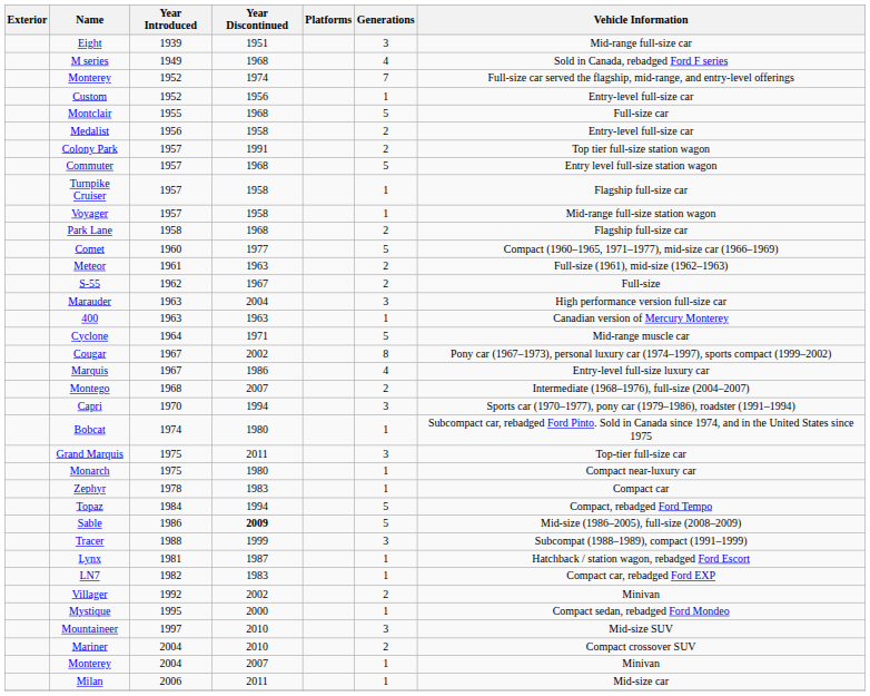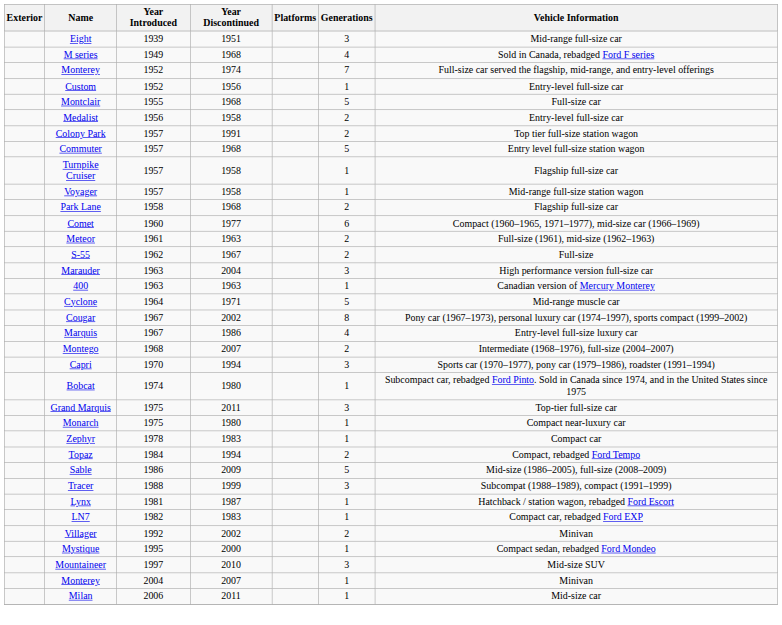 <table class="wikitable sortable" style= "text-align:center"; font-size:px>
 <tr bgcolor=#D0D0D0>
 <th>Exterior</th>
 <th>Name</th>
 <th>Year Introduced</th>
 <th>Year Discontinued</th>
 <th>Platforms</th>
 <th>Generations</th>
 <th>Vehicle Information</th>
 </tr>
 <tr>
 <td></td>
 <td><a href='#'>Eight</a></td>
 <td>1939</td>
 <td align=center>1951</td>
 <td align=center></td>
 <td align=center>3</td>
 <td>Mid-range full-size car</td>
 </tr>
 <tr>
 <td></td>
 <td><a href='#'>M series</a></td>
 <td>1949</td>
 <td align=center>1968</td>
 <td align=center></td>
 <td align=center>4</td>
 <td>Sold in Canada, rebadged <a href='#'>Ford F series</a></td>
 </tr>
 <tr>
 <td></td>
 <td><a href='#'>Monterey</a></td>
 <td>1952</td>
 <td align=center>1974</td>
 <td align=center></td>
 <td align=center>7</td>
 <td>Full-size car served the flagship, mid-range, and entry-level offerings</td>
 </tr>
 <tr>
 <td></td>
 <td><a href='#'>Custom</a></td>
 <td>1952</td>
 <td align=center>1956</td>
 <td align=center></td>
 <td align=center>1</td>
 <td>Entry-level full-size car</td>
 </tr>
 <tr>
 <td></td>
 <td><a href='#'>Montclair</a></td>
 <td>1955</td>
 <td align=center>1968</td>
 <td align=center></td>
 <td align=center>5</td>
 <td>Full-size car</td>
 </tr>
 <tr>
 <td></td>
 <td><a href='#'>Medalist</a></td>
 <td>1956</td>
 <td align=center>1958</td>
 <td align=center></td>
 <td align=center>2</td>
 <td>Entry-level full-size car</td>
 </tr>
 <tr>
 <td></td>
 <td><a href='#'>Colony Park</a></td>
 <td>1957</td>
 <td align=center>1991</td>
 <td align=center></td>
 <td align=center>2</td>
 <td>Top tier full-size station wagon</td>
 </tr>
 <tr>
 <td></td>
 <td><a href='#'>Commuter</a></td>
 <td>1957</td>
 <td align=center>1968</td>
 <td align=center></td>
 <td align=center>5</td>
 <td>Entry level full-size station wagon</td>
 </tr>
 <tr>
 <td></td>
 <td><a href='#'>Turnpike Cruiser</a></td>
 <td>1957</td>
 <td align=center>1958</td>
 <td align=center></td>
 <td align=center>1</td>
 <td>Flagship full-size car</td>
 </tr>
 <tr>
 <td></td>
 <td><a href='#'>Voyager</a></td>
 <td>1957</td>
 <td align=center>1958</td>
 <td align=center></td>
 <td align=center>1</td>
 <td>Mid-range full-size station wagon</td>
 </tr>
 <tr>
 <td></td>
 <td><a href='#'>Park Lane</a></td>
 <td>1958</td>
 <td align=center>1968</td>
 <td align=center></td>
 <td align=center>2</td>
 <td>Flagship full-size car</td>
 </tr>
 <tr>
 <td></td>
 <td><a href='#'>Comet</a></td>
 <td>1960</td>
 <td align=center>1977</td>
 <td align=center></td>
-<td align=center>5</td>
+<td align=center>6</td>
 <td>Compact (1960–1965, 1971–1977), mid-size car (1966–1969)</td>
 </tr>
 <tr>
 <td></td>
 <td><a href='#'>Meteor</a></td>
 <td>1961</td>
 <td align=center>1963</td>
 <td align=center></td>
 <td align=center>2</td>
 <td>Full-size (1961), mid-size (1962–1963)</td>
 </tr>
 <tr>
 <td></td>
 <td><a href='#'>S-55</a></td>
 <td>1962</td>
 <td align=center>1967</td>
 <td align=center></td>
 <td align=center>2</td>
 <td>Full-size</td>
 </tr>
 <tr>
 <td></td>
 <td><a href='#'>Marauder</a></td>
 <td>1963</td>
 <td align=center>2004</td>
 <td align=center></td>
 <td align=center>3</td>
 <td>High performance version full-size car</td>
 </tr>
 <tr>
 <td></td>
 <td><a href='#'>400</a></td>
 <td>1963</td>
 <td align=center>1963</td>
 <td align=center></td>
 <td align=center>1</td>
 <td>Canadian version of <a href='#'>Mercury Monterey</a></td>
 </tr>
 <tr>
 <td></td>
 <td><a href='#'>Cyclone</a></td>
 <td>1964</td>
 <td align=center>1971</td>
 <td align=center></td>
 <td align=center>5</td>
 <td>Mid-range muscle car</td>
 </tr>
 <tr>
 <td></td>
 <td><a href='#'>Cougar</a></td>
 <td>1967</td>
 <td align=center>2002</td>
 <td align=center></td>
 <td align=center>8</td>
 <td>Pony car (1967–1973), personal luxury car (1974–1997), sports compact (1999–2002)</td>
 </tr>
 <tr>
 <td></td>
 <td><a href='#'>Marquis</a></td>
 <td>1967</td>
 <td align=center>1986</td>
 <td align=center></td>
 <td align=center>4</td>
 <td>Entry-level full-size luxury car</td>
 </tr>
 <tr>
 <td></td>
 <td><a href='#'>Montego</a></td>
 <td>1968</td>
 <td align=center>2007</td>
 <td align=center></td>
 <td align=center>2</td>
 <td>Intermediate (1968–1976), full-size (2004–2007)</td>
 </tr>
 <tr>
 <td></td>
 <td><a href='#'>Capri</a></td>
 <td>1970</td>
 <td align=center>1994</td>
 <td align=center></td>
 <td align=center>3</td>
 <td>Sports car (1970–1977), pony car (1979–1986), roadster (1991–1994)</td>
 </tr>
 <tr>
 <td></td>
 <td><a href='#'>Bobcat</a></td>
 <td>1974</td>
 <td align=center>1980</td>
 <td align=center></td>
 <td align=center>1</td>
 <td>Subcompact car, rebadged <a href='#'>Ford Pinto</a>. Sold in Canada since 1974, and in the United States since 1975</td>
 </tr>
 <tr>
 <td></td>
 <td><a href='#'>Grand Marquis</a></td>
 <td>1975</td>
 <td align=center>2011</td>
 <td align=center></td>
 <td align=center>3</td>
 <td>Top-tier full-size car</td>
 </tr>
 <tr>
 <td></td>
 <td><a href='#'>Monarch</a></td>
 <td>1975</td>
 <td align=center>1980</td>
 <td align=center></td>
 <td align=center>1</td>
 <td>Compact near-luxury car</td>
 </tr>
 <tr>
 <td></td>
 <td><a href='#'>Zephyr</a></td>
 <td>1978</td>
 <td align=center>1983</td>
 <td align=center></td>
 <td align=center>1</td>
 <td>Compact car</td>
 </tr>
 <tr>
 <td></td>
 <td><a href='#'>Topaz</a></td>
 <td>1984</td>
 <td align=center>1994</td>
 <td align=center></td>
-<td align=center>5</td>
+<td align=center>2</td>
 <td>Compact, rebadged <a href='#'>Ford Tempo</a></td>
 </tr>
 <tr>
 <td></td>
 <td><a href='#'>Sable</a></td>
 <td>1986</td>
-<td align=center><strong>2009</strong></td>
+<td align=center>2009</td>
 <td align=center></td>
 <td align=center>5</td>
 <td>Mid-size (1986–2005), full-size (2008–2009)</td>
 </tr>
 <tr>
 <td></td>
 <td><a href='#'>Tracer</a></td>
 <td>1988</td>
 <td align=center>1999</td>
 <td align=center></td>
 <td align=center>3</td>
 <td>Subcompat (1988–1989), compact (1991–1999)</td>
 </tr>
 <tr>
 <td></td>
 <td><a href='#'>Lynx</a></td>
 <td>1981</td>
 <td align=center>1987</td>
 <td align=center></td>
 <td align=center>1</td>
 <td>Hatchback / station wagon, rebadged <a href='#'>Ford Escort</a></td>
 </tr>
 <tr>
 <td></td>
 <td><a href='#'>LN7</a></td>
 <td>1982</td>
 <td align=center>1983</td>
 <td align=center></td>
 <td align=center>1</td>
 <td>Compact car, rebadged <a href='#'>Ford EXP</a></td>
 </tr>
 <tr>
 <td></td>
 <td><a href='#'>Villager</a></td>
 <td>1992</td>
 <td align=center>2002</td>
 <td align=center></td>
 <td align=center>2</td>
 <td>Minivan</td>
 </tr>
 <tr>
 <td></td>
 <td><a href='#'>Mystique</a></td>
 <td>1995</td>
 <td align=center>2000</td>
 <td align=center></td>
 <td align=center>1</td>
 <td>Compact sedan, rebadged <a href='#'>Ford Mondeo</a></td>
 </tr>
 <tr>
 <td></td>
 <td><a href='#'>Mountaineer</a></td>
 <td>1997</td>
 <td align=center>2010</td>
 <td align=center></td>
 <td align=center>3</td>
 <td>Mid-size SUV</td>
 </tr>
 <tr>
 <td></td>
-<td><a href='#'>Mariner</a></td>
-<td>2004</td>
-<td align=center>2010</td>
-<td align=center></td>
-<td align=center>2</td>
-<td>Compact crossover SUV</td>
-</tr>
-<tr>
-<td></td>
 <td><a href='#'>Monterey</a></td>
 <td>2004</td>
 <td align=center>2007</td>
 <td align=center></td>
 <td align=center>1</td>
 <td>Minivan</td>
 </tr>
 <tr>
 <td></td>
 <td><a href='#'>Milan</a></td>
 <td>2006</td>
 <td align=center>2011</td>
 <td align=center></td>
 <td align=center>1</td>
 <td>Mid-size car</td>
 </tr>
 <tr>
 </tr>
 </table>
